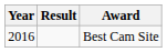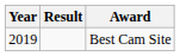 <table class="wikitable">
 <tr>
 <th>Year</th>
 <th>Result</th>
 <th>Award</th>
 </tr>
 <tr>
-<td>2016</td>
+<td>2019</td>
 <td></td>
 <td>Best Cam Site</td>
 </tr>
 </table>
